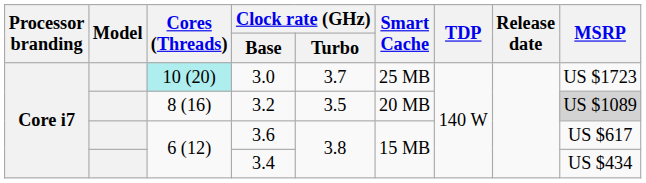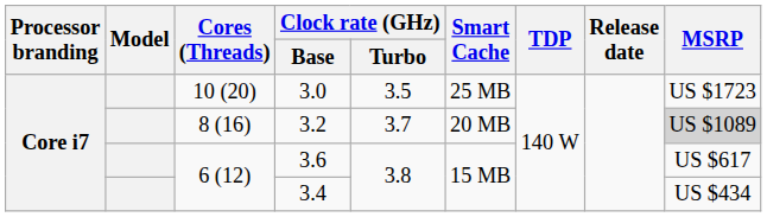 <table class="wikitable sortable nowrap" style="text-align: center;">
 <tr>
 <th class="unsortable" rowspan="2">Processor<br>branding</th>
 <th rowspan="2">Model</th>
 <th class="unsortable" rowspan="2"><a href='#'>Cores</a><br>(<a href='#'>Threads</a>)</th>
 <th colspan="2"><a href='#'>Clock rate</a> (GHz)</th>
 <th class="unsortable" rowspan="2"><a href='#'>Smart<br>Cache</a></th>
 <th rowspan="2"><a href='#'>TDP</a></th>
 <th rowspan="2">Release<br>date</th>
 <th class="unsortable" rowspan="2"><a href='#'>MSRP</a></th>
 </tr>
 <tr>
 <th class="unsortable">Base</th>
 <th class="unsortable">Turbo</th>
 </tr>
 <tr>
 <th rowspan=4>Core i7</th>
 <th style="text-align:left;" data-sort-value="sku4"></th>
-<td style="background: paleturquoise;">10 (20)</td>
+<td>10 (20)</td>
 <td>3.0</td>
-<td>3.7</td>
+<td>3.5</td>
 <td>25 MB</td>
 <td rowspan=4>140 W</td>
 <td rowspan=4></td>
 <td>US $1723</td>
 </tr>
 <tr>
 <th style="text-align:left;" data-sort-value="sku3"></th>
 <td>8 (16)</td>
 <td>3.2</td>
-<td>3.5</td>
+<td>3.7</td>
 <td>20 MB</td>
 <td style="background: lightgrey;">US $1089</td>
 </tr>
 <tr>
 <th style="text-align:left;" data-sort-value="sku2"></th>
 <td rowspan=2>6 (12)</td>
 <td>3.6</td>
 <td rowspan=2>3.8</td>
 <td rowspan=2>15 MB</td>
 <td>US $617</td>
 </tr>
 <tr>
 <th style="text-align:left;" data-sort-value="sku1"></th>
 <td>3.4</td>
 <td>US $434</td>
 </tr>
 </table>
